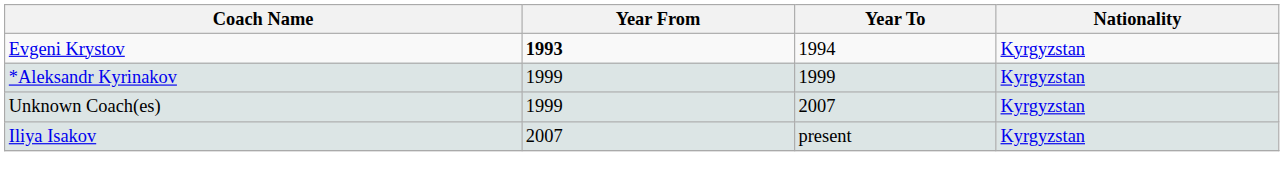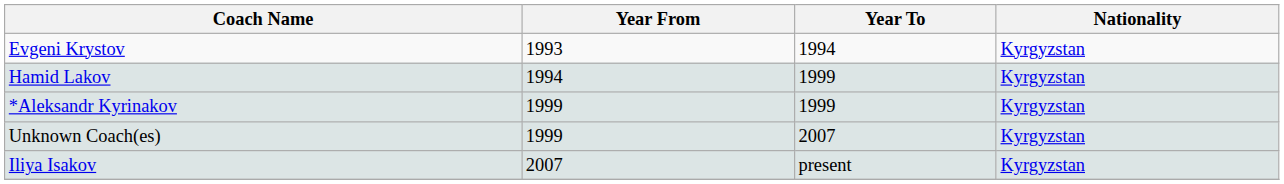 <table class="wikitable" width=70%>
 <tr>
 <th>Coach Name</th>
 <th>Year From</th>
 <th>Year To</th>
 <th>Nationality</th>
 </tr>
 <tr valign="top" bgcolor=>
 <td><a href='#'>Evgeni Krystov</a></td>
-<td><strong>1993</strong></td>
+<td>1993</td>
 <td>1994</td>
+<td><a href='#'>Kyrgyzstan</a></td>
+</tr>
+<tr valign="top" bgcolor="#DCE5E5">
+<td><a href='#'>Hamid Lakov</a></td>
+<td>1994</td>
+<td>1999</td>
 <td><a href='#'>Kyrgyzstan</a></td>
 </tr>
 <tr valign="top" bgcolor="#DCE5E5">
 <td><a href='#'>*Aleksandr Kyrinakov</a></td>
 <td>1999</td>
 <td>1999</td>
 <td><a href='#'>Kyrgyzstan</a></td>
 </tr>
 <tr valign="top" bgcolor="#DCE5E5">
 <td>Unknown Coach(es)</td>
 <td>1999</td>
 <td>2007</td>
 <td><a href='#'>Kyrgyzstan</a></td>
 </tr>
 <tr valign="top" bgcolor="#DCE5E5">
 <td><a href='#'>Iliya Isakov</a></td>
 <td>2007</td>
 <td>present</td>
 <td><a href='#'>Kyrgyzstan</a></td>
 </tr>
 <tr valign="top" bgcolor="#DCE5E5">
 </tr>
 </table>
